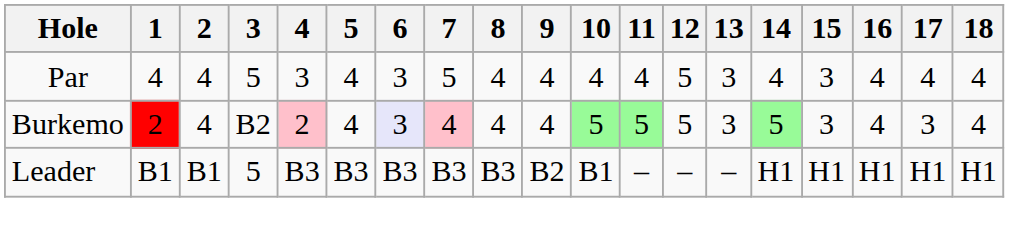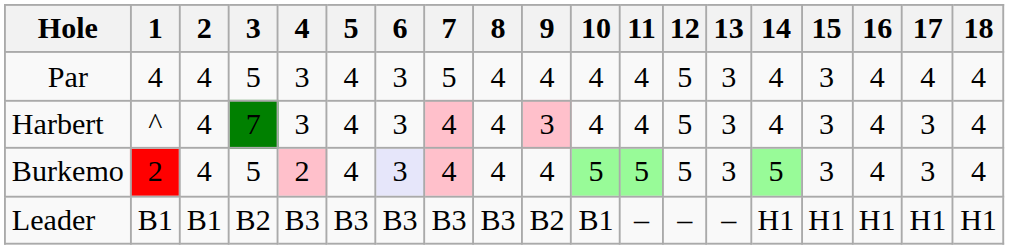 <table class="wikitable" style="text-align:center">
 <tr>
 <th>Hole</th>
 <th> 1 </th>
 <th> 2 </th>
 <th> 3 </th>
 <th> 4 </th>
 <th> 5 </th>
 <th> 6 </th>
 <th> 7 </th>
 <th> 8 </th>
 <th> 9 </th>
 <th>10</th>
 <th>11</th>
 <th>12</th>
 <th>13</th>
 <th>14</th>
 <th>15</th>
 <th>16</th>
 <th>17</th>
 <th>18</th>
 </tr>
 <tr>
 <td>Par</td>
 <td>4</td>
 <td>4</td>
 <td>5</td>
 <td>3</td>
 <td>4</td>
 <td>3</td>
 <td>5</td>
 <td>4</td>
 <td>4</td>
 <td>4</td>
 <td>4</td>
 <td>5</td>
 <td>3</td>
 <td>4</td>
 <td>3</td>
 <td>4</td>
 <td>4</td>
 <td>4</td>
 </tr>
 <tr>
+<td align=left> Harbert</td>
+<td>^</td>
+<td>4</td>
+<td style="background: Green;">7</td>
+<td>3</td>
+<td>4</td>
+<td>3</td>
+<td style="background: Pink;">4</td>
+<td>4</td>
+<td style="background: Pink;">3</td>
+<td>4</td>
+<td>4</td>
+<td>5</td>
+<td>3</td>
+<td>4</td>
+<td>3</td>
+<td>4</td>
+<td>3</td>
+<td>4</td>
+</tr>
+<tr>
 <td align=left> Burkemo</td>
 <td style="background: Red;">2</td>
 <td>4</td>
-<td>B2</td>
+<td>5</td>
 <td style="background: Pink;">2</td>
 <td>4</td>
 <td style="background: lavender;">3</td>
 <td style="background: Pink;">4</td>
 <td>4</td>
 <td>4</td>
 <td style="background: PaleGreen;">5</td>
 <td style="background: PaleGreen;">5</td>
 <td>5</td>
 <td>3</td>
 <td style="background: PaleGreen;">5</td>
 <td>3</td>
 <td>4</td>
 <td>3</td>
 <td>4</td>
 </tr>
 <tr>
 <td align=left>Leader</td>
 <td>B1</td>
 <td>B1</td>
-<td>5</td>
+<td>B2</td>
 <td>B3</td>
 <td>B3</td>
 <td>B3</td>
 <td>B3</td>
 <td>B3</td>
 <td>B2</td>
 <td>B1</td>
 <td>–</td>
 <td>–</td>
 <td>–</td>
 <td>H1</td>
 <td>H1</td>
 <td>H1</td>
 <td>H1</td>
 <td>H1</td>
 </tr>
 </table>
